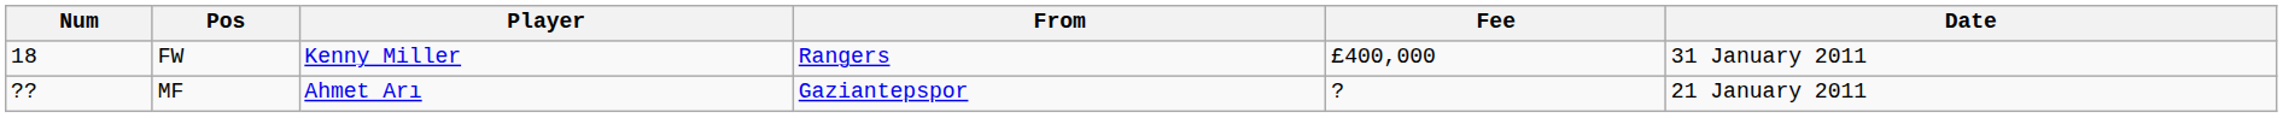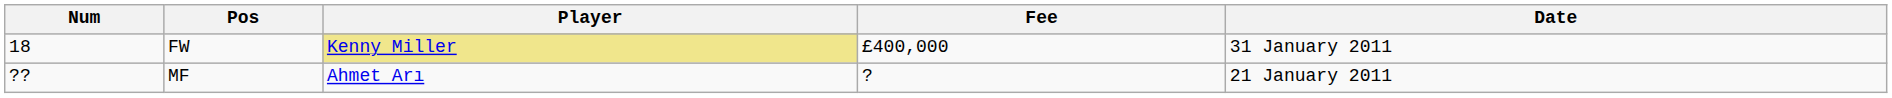 <table class="wikitable" style="width:65%; text-align:center; font-size:95%; text-align:left;">
 <tr>
 <th>Num</th>
 <th>Pos</th>
 <th>Player</th>
-<th>From</th>
 <th>Fee</th>
 <th>Date</th>
 </tr>
 <tr>
 <td>18</td>
 <td>FW</td>
-<td> <a href='#'>Kenny Miller</a></td>
-<td><a href='#'>Rangers</a></td>
+<td style="background: khaki;"> <a href='#'>Kenny Miller</a></td>
 <td>£400,000</td>
 <td>31 January 2011</td>
 </tr>
 <tr>
 <td>??</td>
 <td>MF</td>
 <td> <a href='#'>Ahmet Arı</a></td>
-<td><a href='#'>Gaziantepspor</a></td>
 <td>?</td>
 <td>21 January 2011</td>
 </tr>
 </table>
